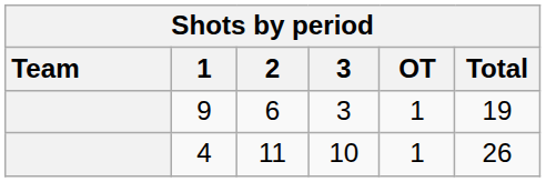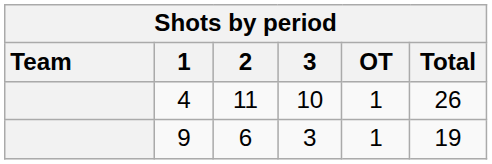 <table style="width: 20em;" class="wikitable">
 <tr>
 <th scope="colgroup" colspan="6">Shots by period</th>
 </tr>
 <tr>
 <th scope="col" style="width: 8em; text-align: left;">Team</th>
 <th scope="col" style="width: 3em;">1</th>
 <th scope="col" style="width: 3em;">2</th>
 <th scope="col" style="width: 3em;">3</th>
 <th scope="col" style="width: 3em;">OT</th>
 <th scope="col" style="width: 3em;">Total</th>
 </tr>
 <tr style="text-align: center;">
 <th scope="row" style="text-align: left;"></th>
+<td>4</td>
+<td>11</td>
+<td>10</td>
+<td>1</td>
+<td>26</td>
+</tr>
+<tr style="text-align: center;">
+<th scope="row" style="text-align: left;"></th>
 <td>9</td>
 <td>6</td>
 <td>3</td>
 <td>1</td>
 <td>19</td>
 </tr>
-<tr style="text-align: center;">
-<th scope="row" style="text-align: left;"></th>
-<td>4</td>
-<td>11</td>
-<td>10</td>
-<td>1</td>
-<td>26</td>
-</tr>
 </table>
